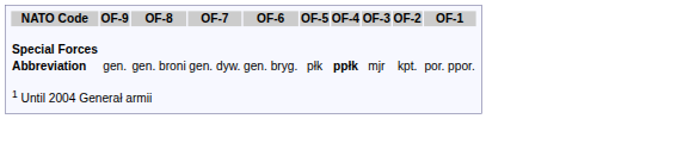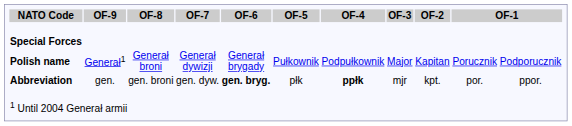 <table style="border:1px solid #8888aa; background:#f7f8ff; padding:5px; font-size:95%; margin:0 12px 12px 0;" style="margin:auto; width:100%;">
 <tr style="background:#ccc;">
 <th><strong>NATO Code</strong></th>
 <th>OF-9</th>
 <th>OF-8</th>
 <th>OF-7</th>
 <th>OF-6</th>
 <th>OF-5</th>
 <th>OF-4</th>
 <th>OF-3</th>
 <th>OF-2</th>
 <th colspan=2>OF-1</th>
 </tr>
 <tr>
 <td style="text-align:center;"><strong><br>Special Forces</strong></td>
 <td style="text-align:center;"></td>
 <td style="text-align:center;"></td>
 <td style="text-align:center;"></td>
 <td style="text-align:center;"></td>
 <td style="text-align:center;"></td>
 <td style="text-align:center;"></td>
 <td style="text-align:center;"></td>
 <td style="text-align:center;"></td>
 <td style="text-align:center;"></td>
 <td style="text-align:center;"></td>
 </tr>
 <tr>
+<td><strong>Polish name</strong></td>
+<td style="text-align:center;"><a href='#'>Generał</a><sup>1</sup></td>
+<td style="text-align:center;"><a href='#'>Generał<br>broni</a></td>
+<td style="text-align:center;"><a href='#'>Generał<br>dywizji</a></td>
+<td style="text-align:center;"><a href='#'>Generał<br>brygady</a></td>
+<td style="text-align:center;"><a href='#'>Pułkownik</a></td>
+<td style="text-align:center;"><a href='#'>Podpułkownik</a></td>
+<td style="text-align:center;"><a href='#'>Major</a></td>
+<td style="text-align:center;"><a href='#'>Kapitan</a></td>
+<td style="text-align:center;"><a href='#'>Porucznik</a></td>
+<td style="text-align:center;"><a href='#'>Podporucznik</a></td>
+</tr>
+<tr>
 <td><strong>Abbreviation</strong></td>
 <td style="text-align:center;">gen.</td>
 <td style="text-align:center;">gen. broni</td>
 <td style="text-align:center;">gen. dyw.</td>
-<td style="text-align:center;">gen. bryg.</td>
+<td style="text-align:center;"><strong>gen. bryg.</strong></td>
 <td style="text-align:center;">płk</td>
 <td style="text-align:center;"><strong>ppłk</strong></td>
 <td style="text-align:center;">mjr</td>
 <td style="text-align:center;">kpt.</td>
 <td style="text-align:center;">por.</td>
 <td style="text-align:center;">ppor.</td>
 </tr>
 <tr>
 <td colspan="4"><br><sup>1</sup> Until 2004 Generał armii</td>
 </tr>
 <tr>
 </tr>
 </table>
